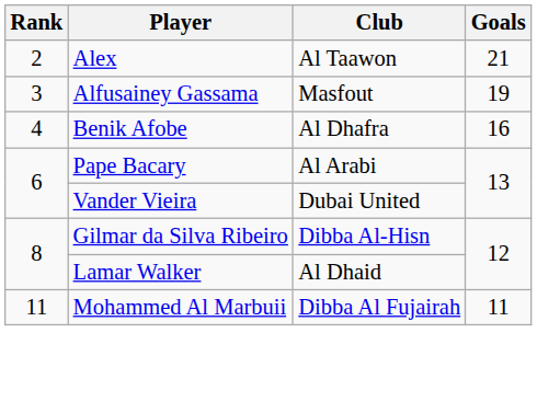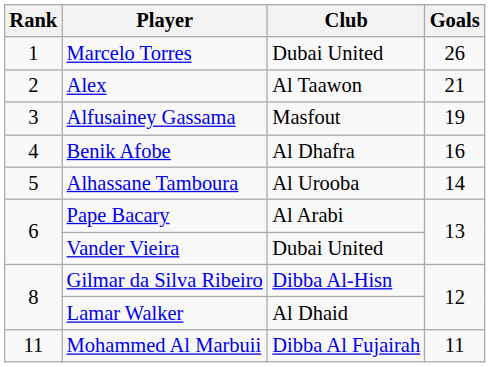 <table class=wikitable>
 <tr>
 <th>Rank</th>
 <th>Player</th>
 <th>Club</th>
 <th>Goals</th>
+</tr>
+<tr>
+<td align=center>1</td>
+<td align=left> <a href='#'>Marcelo Torres</a></td>
+<td align=left>Dubai United</td>
+<td align=center>26</td>
 </tr>
 <tr>
 <td align=center>2</td>
 <td align=left> <a href='#'>Alex</a></td>
 <td align=left>Al Taawon</td>
 <td align=center>21</td>
 </tr>
 <tr>
 <td align=center>3</td>
 <td align=left> <a href='#'>Alfusainey Gassama</a></td>
 <td align=left>Masfout</td>
 <td align=center>19</td>
 </tr>
 <tr>
 <td align=center>4</td>
 <td align=left> <a href='#'>Benik Afobe</a></td>
 <td align=left>Al Dhafra</td>
 <td align=center>16</td>
+</tr>
+<tr>
+<td align=center>5</td>
+<td align=left> <a href='#'>Alhassane Tamboura</a></td>
+<td align=left>Al Urooba</td>
+<td align=center>14</td>
 </tr>
 <tr>
 <td align=center rowspan=2>6</td>
 <td align=left> <a href='#'>Pape Bacary</a></td>
 <td align=left>Al Arabi</td>
 <td align=center rowspan=2>13</td>
 </tr>
 <tr>
 <td align=left> <a href='#'>Vander Vieira</a></td>
 <td align=left>Dubai United</td>
 </tr>
 <tr>
 <td align=center rowspan=2>8</td>
 <td align=left> <a href='#'>Gilmar da Silva Ribeiro</a></td>
 <td align=left><a href='#'>Dibba Al-Hisn</a></td>
 <td align=center rowspan=2>12</td>
 </tr>
 <tr>
 <td align=left> <a href='#'>Lamar Walker</a></td>
 <td align=left>Al Dhaid</td>
 </tr>
 <tr>
 <td align=center>11</td>
 <td align=left> <a href='#'>Mohammed Al Marbuii</a></td>
 <td align=left><a href='#'>Dibba Al Fujairah</a></td>
 <td align=center>11</td>
 </tr>
 </table>
